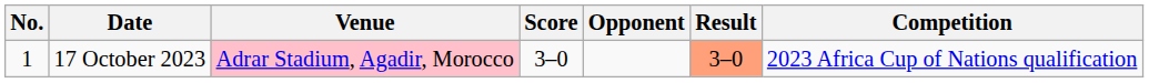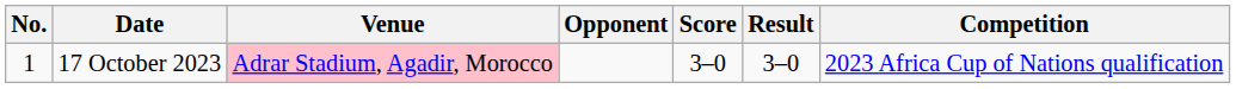 <table class="wikitable sortable">
 <tr>
 <th scope="col">No.</th>
 <th scope="col">Date</th>
 <th scope="col">Venue</th>
+<th scope="col">Opponent</th>
 <th scope="col">Score</th>
-<th scope="col">Opponent</th>
 <th scope="col">Result</th>
 <th scope="col">Competition</th>
 </tr>
 <tr>
 <td align="center">1</td>
 <td>17 October 2023</td>
 <td style="background: pink;"><a href='#'>Adrar Stadium</a>, <a href='#'>Agadir</a>, Morocco</td>
+<td></td>
 <td align="center">3–0</td>
-<td></td>
-<td align="center" style="background: lightsalmon;">3–0</td>
+<td align="center">3–0</td>
 <td><a href='#'>2023 Africa Cup of Nations qualification</a></td>
 </tr>
 </table>
